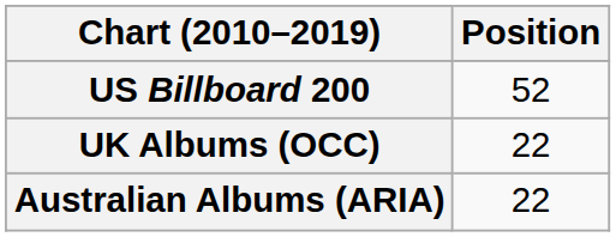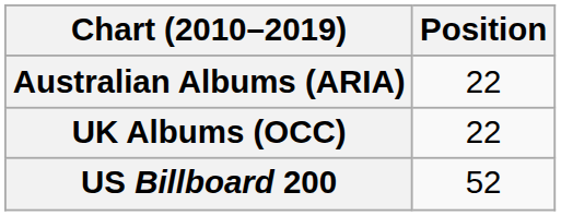 <table class="wikitable sortable plainrowheaders" style="text-align:center">
 <tr>
 <th scope="col">Chart (2010–2019)</th>
 <th scope="col">Position</th>
 </tr>
 <tr>
-<th scope="row">US <em>Billboard</em> 200</th>
-<td>52</td>
+<th scope="row">Australian Albums (ARIA)</th>
+<td>22</td>
 </tr>
 <tr>
 <th scope="row">UK Albums (OCC)</th>
 <td>22</td>
 </tr>
 <tr>
-<th scope="row">Australian Albums (ARIA)</th>
-<td>22</td>
+<th scope="row">US <em>Billboard</em> 200</th>
+<td>52</td>
 </tr>
 </table>
